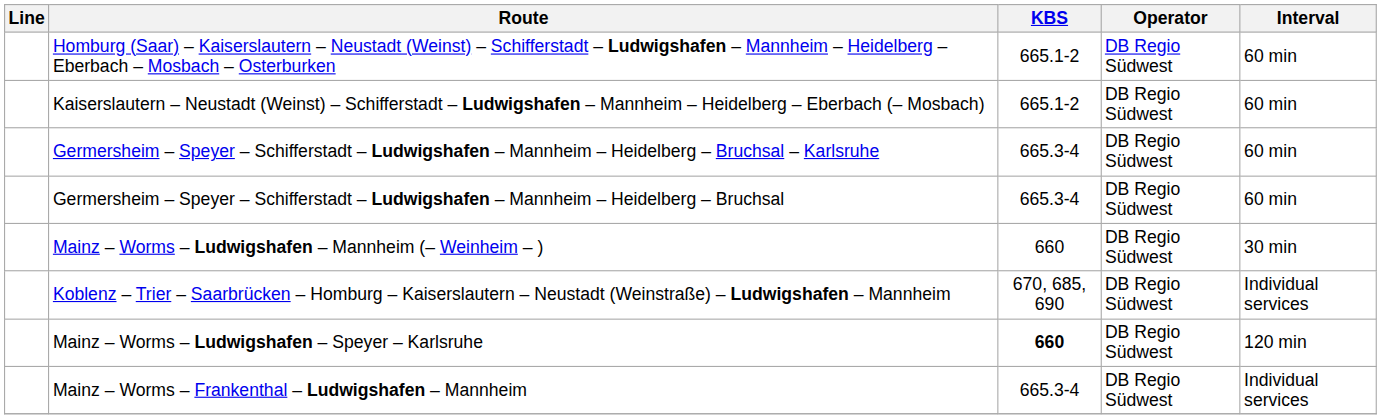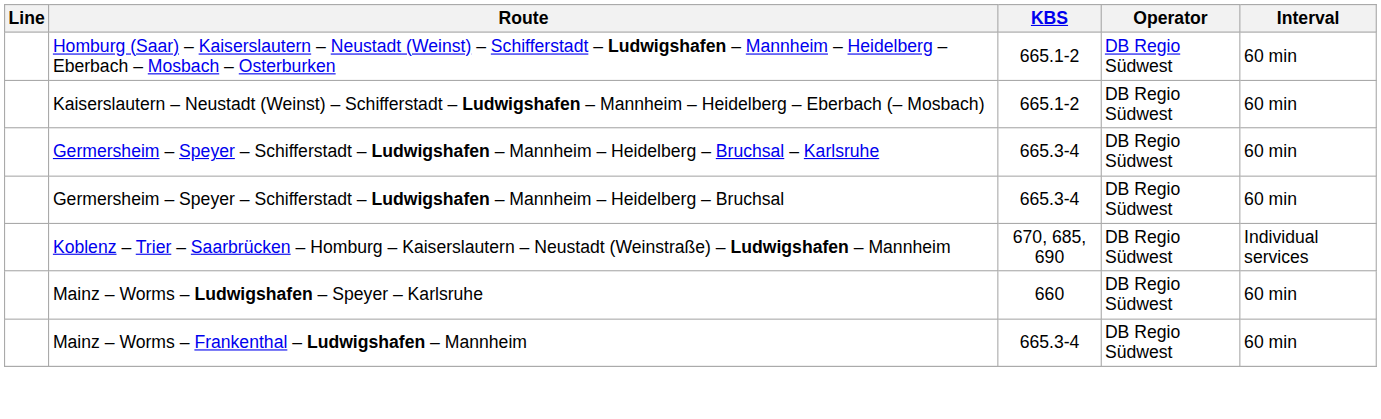 <table class="wikitable" style="text-align:left; background-color:white;">
 <tr bgcolor="d8d8d8">
 <th>Line</th>
 <th>Route</th>
 <th><a href='#'>KBS</a></th>
 <th>Operator</th>
 <th>Interval</th>
 </tr>
 <tr>
 <td align="center"></td>
 <td><a href='#'>Homburg (Saar)</a> – <a href='#'>Kaiserslautern</a> – <a href='#'>Neustadt (Weinst)</a> – <a href='#'>Schifferstadt</a> – <strong>Ludwigshafen</strong> – <a href='#'>Mannheim</a> – <a href='#'>Heidelberg</a> – Eberbach – <a href='#'>Mosbach</a> – <a href='#'>Osterburken</a></td>
 <td align="center">665.1-2</td>
 <td><a href='#'>DB Regio</a> Südwest</td>
 <td>60 min</td>
 </tr>
 <tr>
 <td align="center"></td>
 <td>Kaiserslautern – Neustadt (Weinst) – Schifferstadt – <strong>Ludwigshafen</strong> – Mannheim – Heidelberg – Eberbach (– Mosbach)</td>
 <td align="center">665.1-2</td>
 <td>DB Regio Südwest</td>
 <td>60 min</td>
 </tr>
 <tr>
 <td align="center"></td>
 <td><a href='#'>Germersheim</a> – <a href='#'>Speyer</a> – Schifferstadt – <strong>Ludwigshafen</strong> – Mannheim – Heidelberg – <a href='#'>Bruchsal</a> – <a href='#'>Karlsruhe</a></td>
 <td align="center">665.3-4</td>
 <td>DB Regio Südwest</td>
 <td>60 min</td>
 </tr>
 <tr>
 <td align="center"></td>
 <td>Germersheim – Speyer – Schifferstadt – <strong>Ludwigshafen</strong> – Mannheim – Heidelberg – Bruchsal</td>
 <td align="center">665.3-4</td>
 <td>DB Regio Südwest</td>
 <td>60 min</td>
 </tr>
 <tr>
 <td align="center"></td>
-<td><a href='#'>Mainz</a> – <a href='#'>Worms</a> – <strong>Ludwigshafen</strong> – Mannheim (– <a href='#'>Weinheim</a> – )</td>
-<td align="center">660</td>
-<td>DB Regio Südwest</td>
-<td>30 min</td>
-</tr>
-<tr>
-<td align="center"></td>
 <td><a href='#'>Koblenz</a> – <a href='#'>Trier</a> – <a href='#'>Saarbrücken</a> – Homburg – Kaiserslautern – Neustadt (Weinstraße) – <strong>Ludwigshafen</strong> – Mannheim</td>
 <td style="text-align:center;">670, 685, 690</td>
 <td>DB Regio Südwest</td>
 <td>Individual services</td>
 </tr>
 <tr>
 <td align="center"></td>
 <td>Mainz – Worms – <strong>Ludwigshafen</strong> – Speyer – Karlsruhe</td>
-<td align="center"><strong>660</strong></td>
+<td align="center">660</td>
 <td>DB Regio Südwest</td>
-<td>120 min</td>
+<td>60 min</td>
 </tr>
 <tr>
 <td style="text-align:center;"></td>
 <td>Mainz – Worms – <a href='#'>Frankenthal</a> – <strong>Ludwigshafen</strong> – Mannheim</td>
 <td align="center">665.3-4</td>
 <td>DB Regio Südwest</td>
-<td>Individual services</td>
+<td>60 min</td>
 </tr>
 <tr>
 </tr>
 </table>
